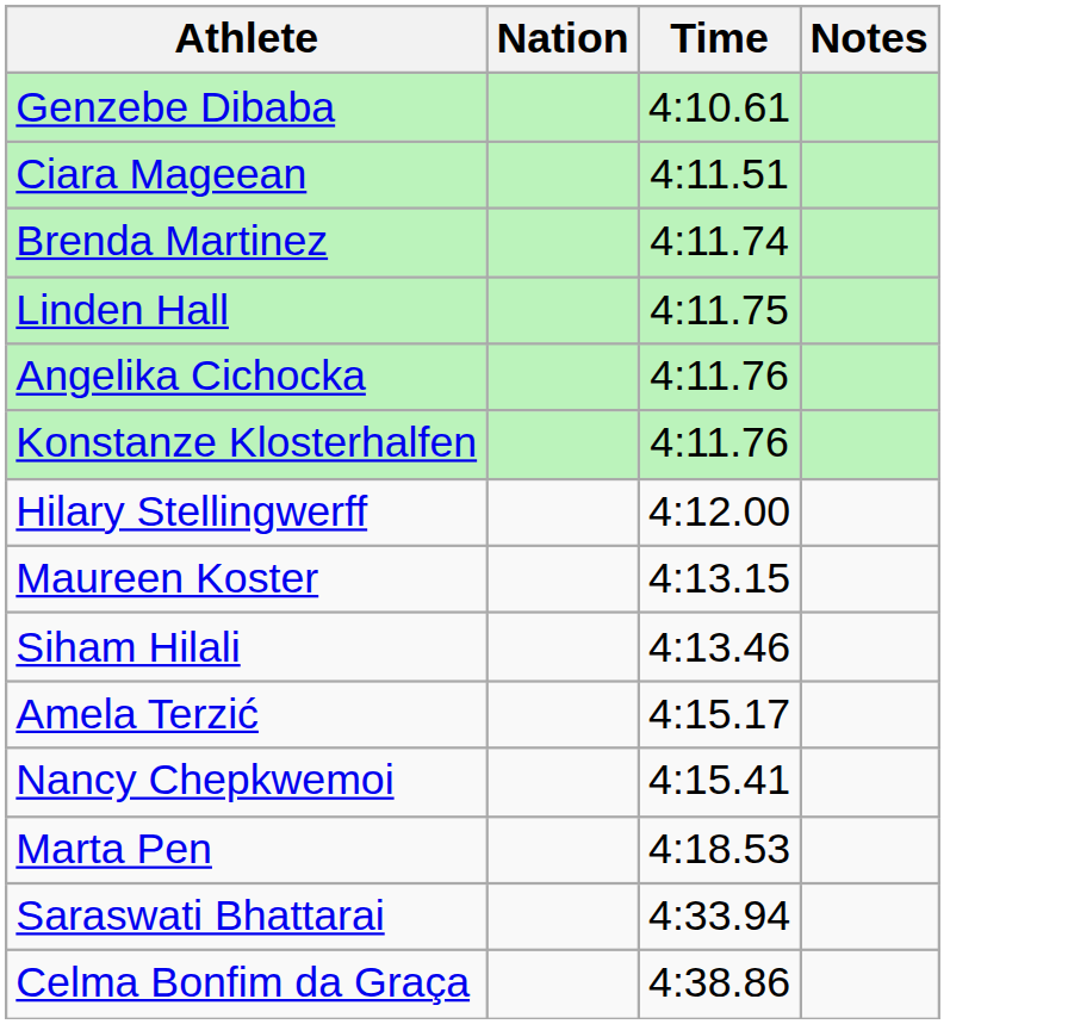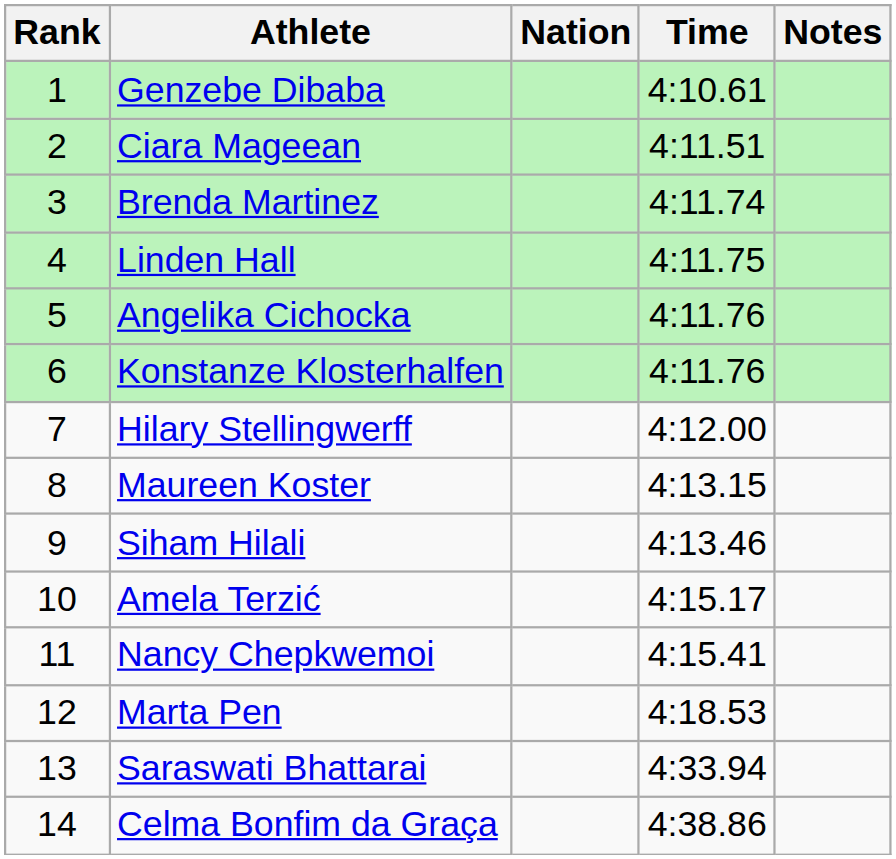 <table class="wikitable sortable" style="text-align:center">
 <tr>
+<th>Rank</th>
 <th>Athlete</th>
 <th>Nation</th>
 <th>Time</th>
 <th>Notes</th>
 </tr>
 <tr bgcolor=bbf3bb>
+<td>1</td>
 <td align=left><a href='#'>Genzebe Dibaba</a></td>
 <td align=left></td>
 <td>4:10.61</td>
 <td></td>
 </tr>
 <tr bgcolor=bbf3bb>
+<td>2</td>
 <td align=left><a href='#'>Ciara Mageean</a></td>
 <td align=left></td>
 <td>4:11.51</td>
 <td></td>
 </tr>
 <tr bgcolor=bbf3bb>
+<td>3</td>
 <td align=left><a href='#'>Brenda Martinez</a></td>
 <td align=left></td>
 <td>4:11.74</td>
 <td></td>
 </tr>
 <tr bgcolor=bbf3bb>
+<td>4</td>
 <td align=left><a href='#'>Linden Hall</a></td>
 <td align=left></td>
 <td>4:11.75</td>
 <td></td>
 </tr>
 <tr bgcolor=bbf3bb>
+<td>5</td>
 <td align=left><a href='#'>Angelika Cichocka</a></td>
 <td align=left></td>
 <td>4:11.76</td>
 <td></td>
 </tr>
 <tr bgcolor=bbf3bb>
+<td>6</td>
 <td align=left><a href='#'>Konstanze Klosterhalfen</a></td>
 <td align=left></td>
 <td>4:11.76</td>
 <td></td>
 </tr>
 <tr>
+<td>7</td>
 <td align=left><a href='#'>Hilary Stellingwerff</a></td>
 <td align=left></td>
 <td>4:12.00</td>
 <td></td>
 </tr>
 <tr>
+<td>8</td>
 <td align=left><a href='#'>Maureen Koster</a></td>
 <td align=left></td>
 <td>4:13.15</td>
 <td></td>
 </tr>
 <tr>
+<td>9</td>
 <td align=left><a href='#'>Siham Hilali</a></td>
 <td align=left></td>
 <td>4:13.46</td>
 <td></td>
 </tr>
 <tr>
+<td>10</td>
 <td align=left><a href='#'>Amela Terzić</a></td>
 <td align=left></td>
 <td>4:15.17</td>
 <td></td>
 </tr>
 <tr>
+<td>11</td>
 <td align=left><a href='#'>Nancy Chepkwemoi</a></td>
 <td align=left></td>
 <td>4:15.41</td>
 <td></td>
 </tr>
 <tr>
+<td>12</td>
 <td align=left><a href='#'>Marta Pen</a></td>
 <td align=left></td>
 <td>4:18.53</td>
 <td></td>
 </tr>
 <tr>
+<td>13</td>
 <td align=left><a href='#'>Saraswati Bhattarai</a></td>
 <td align=left></td>
 <td>4:33.94</td>
 <td></td>
 </tr>
 <tr>
+<td>14</td>
 <td align=left><a href='#'>Celma Bonfim da Graça</a></td>
 <td align=left></td>
 <td>4:38.86</td>
 <td></td>
 </tr>
 </table>
